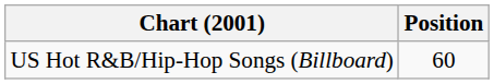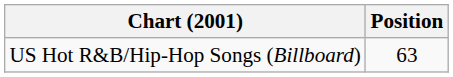 <table class="wikitable">
 <tr>
 <th>Chart (2001)</th>
 <th>Position</th>
 </tr>
 <tr>
 <td>US Hot R&B/Hip-Hop Songs (<em>Billboard</em>)</td>
-<td style="text-align:center;">60</td>
+<td style="text-align:center;">63</td>
 </tr>
 </table>
